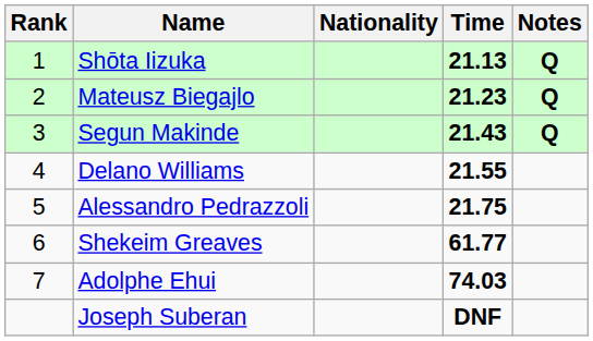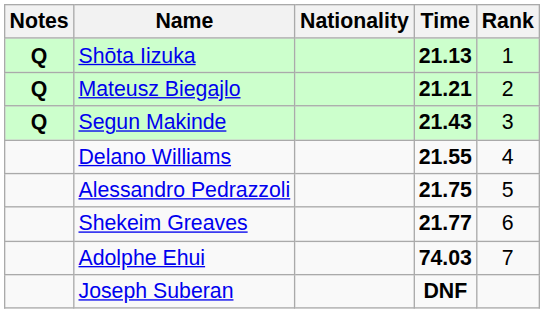 <table class="wikitable sortable" style="text-align:center">
 <tr>
-<th>Rank</th>
+<th>Notes</th>
 <th>Name</th>
 <th>Nationality</th>
 <th>Time</th>
-<th>Notes</th>
+<th>Rank</th>
 </tr>
 <tr bgcolor=ccffcc>
-<td>1</td>
+<td><strong>Q</strong></td>
 <td align=left><a href='#'>Shōta Iizuka</a></td>
 <td align=left></td>
 <td><strong>21.13</strong></td>
-<td><strong>Q</strong></td>
+<td>1</td>
 </tr>
 <tr bgcolor=ccffcc>
-<td>2</td>
+<td><strong>Q</strong></td>
 <td align=left><a href='#'>Mateusz Biegajlo</a></td>
 <td align=left></td>
-<td><strong>21.23</strong></td>
-<td><strong>Q</strong></td>
+<td><strong>21.21</strong></td>
+<td>2</td>
 </tr>
 <tr bgcolor=ccffcc>
-<td>3</td>
+<td><strong>Q</strong></td>
 <td align=left><a href='#'>Segun Makinde</a></td>
 <td align=left></td>
 <td><strong>21.43</strong></td>
-<td><strong>Q</strong></td>
+<td>3</td>
 </tr>
 <tr>
-<td>4</td>
+<td></td>
 <td align=left><a href='#'>Delano Williams</a></td>
 <td align=left></td>
 <td><strong>21.55</strong></td>
-<td></td>
+<td>4</td>
 </tr>
 <tr>
-<td>5</td>
+<td></td>
 <td align=left><a href='#'>Alessandro Pedrazzoli</a></td>
 <td align=left></td>
 <td><strong>21.75</strong></td>
-<td></td>
+<td>5</td>
 </tr>
 <tr>
-<td>6</td>
+<td></td>
 <td align=left><a href='#'>Shekeim Greaves</a></td>
 <td align=left></td>
-<td><strong>61.77</strong></td>
-<td></td>
+<td><strong>21.77</strong></td>
+<td>6</td>
 </tr>
 <tr>
-<td>7</td>
+<td></td>
 <td align=left><a href='#'>Adolphe Ehui</a></td>
 <td align=left></td>
 <td><strong>74.03</strong></td>
-<td></td>
+<td>7</td>
 </tr>
 <tr>
 <td></td>
 <td align=left><a href='#'>Joseph Suberan</a></td>
 <td align=left></td>
 <td><strong>DNF</strong></td>
 <td></td>
 </tr>
 </table>
